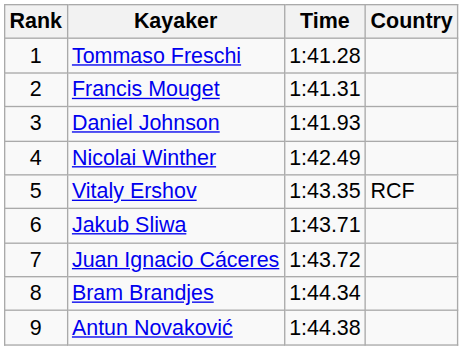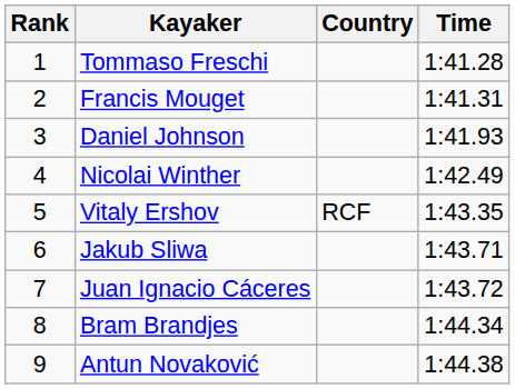 <table class="wikitable" style="text-align:center">
 <tr>
 <th>Rank</th>
 <th>Kayaker</th>
+<th>Country</th>
 <th>Time</th>
-<th>Country</th>
 </tr>
 <tr>
 <td>1</td>
 <td align="left"><a href='#'>Tommaso Freschi</a></td>
+<td align="left"></td>
 <td>1:41.28</td>
-<td align="left"></td>
 </tr>
 <tr>
 <td>2</td>
 <td align="left"><a href='#'>Francis Mouget</a></td>
+<td align="left"></td>
 <td>1:41.31</td>
-<td align="left"></td>
 </tr>
 <tr>
 <td>3</td>
 <td align="left"><a href='#'>Daniel Johnson</a></td>
+<td align="left"></td>
 <td>1:41.93</td>
-<td align="left"></td>
 </tr>
 <tr>
 <td>4</td>
 <td align="left"><a href='#'>Nicolai Winther</a></td>
+<td align="left"></td>
 <td>1:42.49</td>
-<td align="left"></td>
 </tr>
 <tr>
 <td>5</td>
 <td align="left"><a href='#'>Vitaly Ershov</a></td>
+<td align="left"> RCF</td>
 <td>1:43.35</td>
-<td align="left"> RCF</td>
 </tr>
 <tr>
 <td>6</td>
 <td align="left"><a href='#'>Jakub Sliwa</a></td>
+<td align="left"></td>
 <td>1:43.71</td>
-<td align="left"></td>
 </tr>
 <tr>
 <td>7</td>
 <td align="left"><a href='#'>Juan Ignacio Cáceres</a></td>
+<td align="left"></td>
 <td>1:43.72</td>
-<td align="left"></td>
 </tr>
 <tr>
 <td>8</td>
 <td align="left"><a href='#'>Bram Brandjes</a></td>
+<td align="left"></td>
 <td>1:44.34</td>
-<td align="left"></td>
 </tr>
 <tr>
 <td>9</td>
 <td align="left"><a href='#'>Antun Novaković</a></td>
+<td align="left"></td>
 <td>1:44.38</td>
-<td align="left"></td>
 </tr>
 </table>
